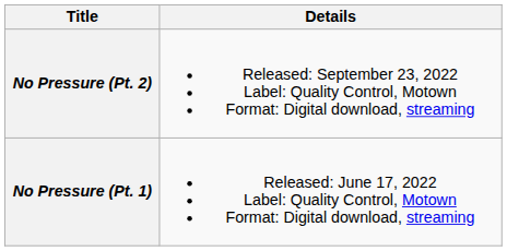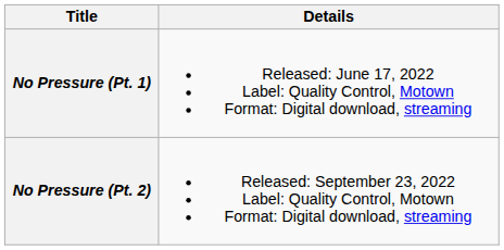 <table class="wikitable plainrowheaders" style="text-align:center;">
 <tr>
 <th scope="col" style="width:9.5em;">Title</th>
 <th scope="col" style="width:21.5em;">Details</th>
 </tr>
 <tr>
+<th scope="row"><em>No Pressure (Pt. 1)</em></th>
+<td><br><ul><li>Released: June 17, 2022</li><li>Label: Quality Control, <a href='#'>Motown</a></li><li>Format: Digital download, <a href='#'>streaming</a></li></ul></td>
+</tr>
+<tr>
 <th scope="row"><em>No Pressure (Pt. 2)</em></th>
 <td><br><ul><li>Released: September 23, 2022</li><li>Label: Quality Control, Motown</li><li>Format: Digital download, <a href='#'>streaming</a></li></ul></td>
 </tr>
-<tr>
-<th scope="row"><em>No Pressure (Pt. 1)</em></th>
-<td><br><ul><li>Released: June 17, 2022</li><li>Label: Quality Control, <a href='#'>Motown</a></li><li>Format: Digital download, <a href='#'>streaming</a></li></ul></td>
-</tr>
 </table>
